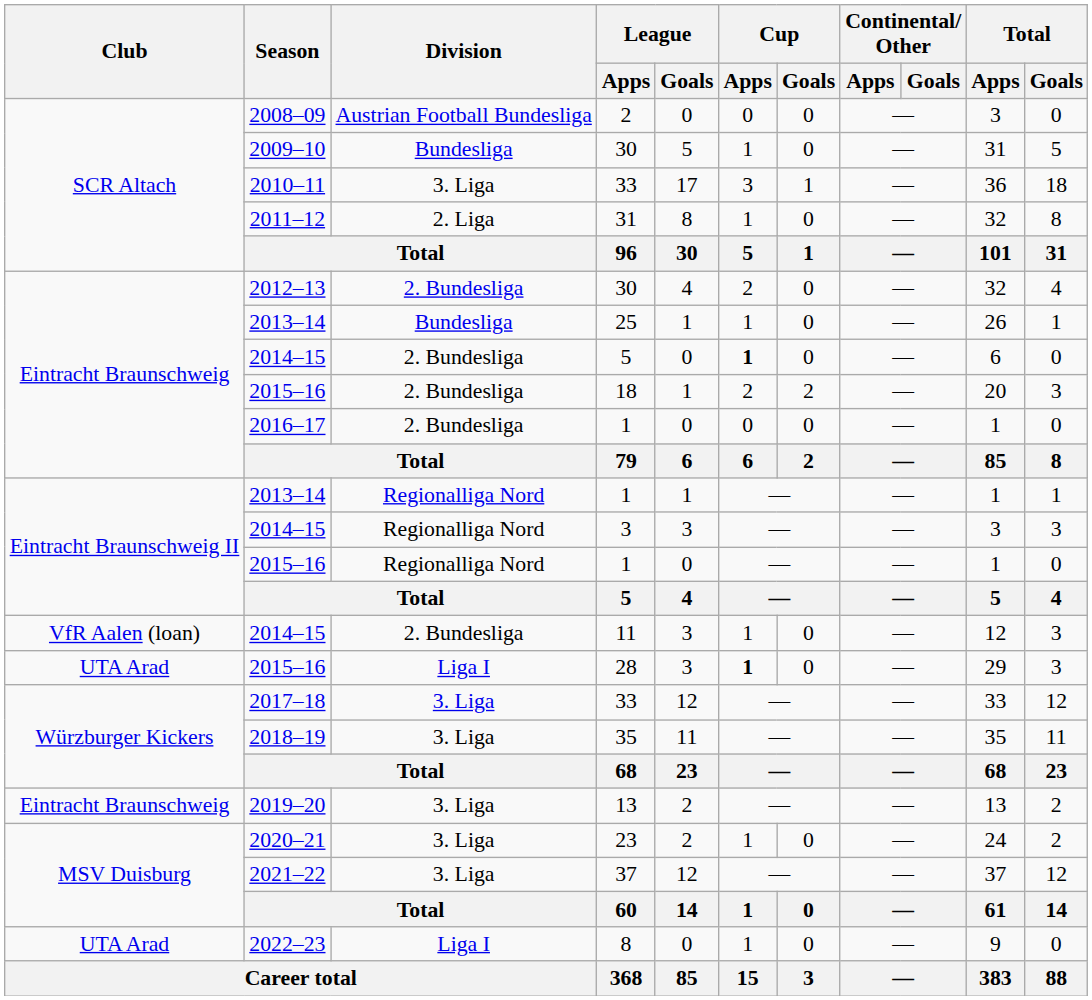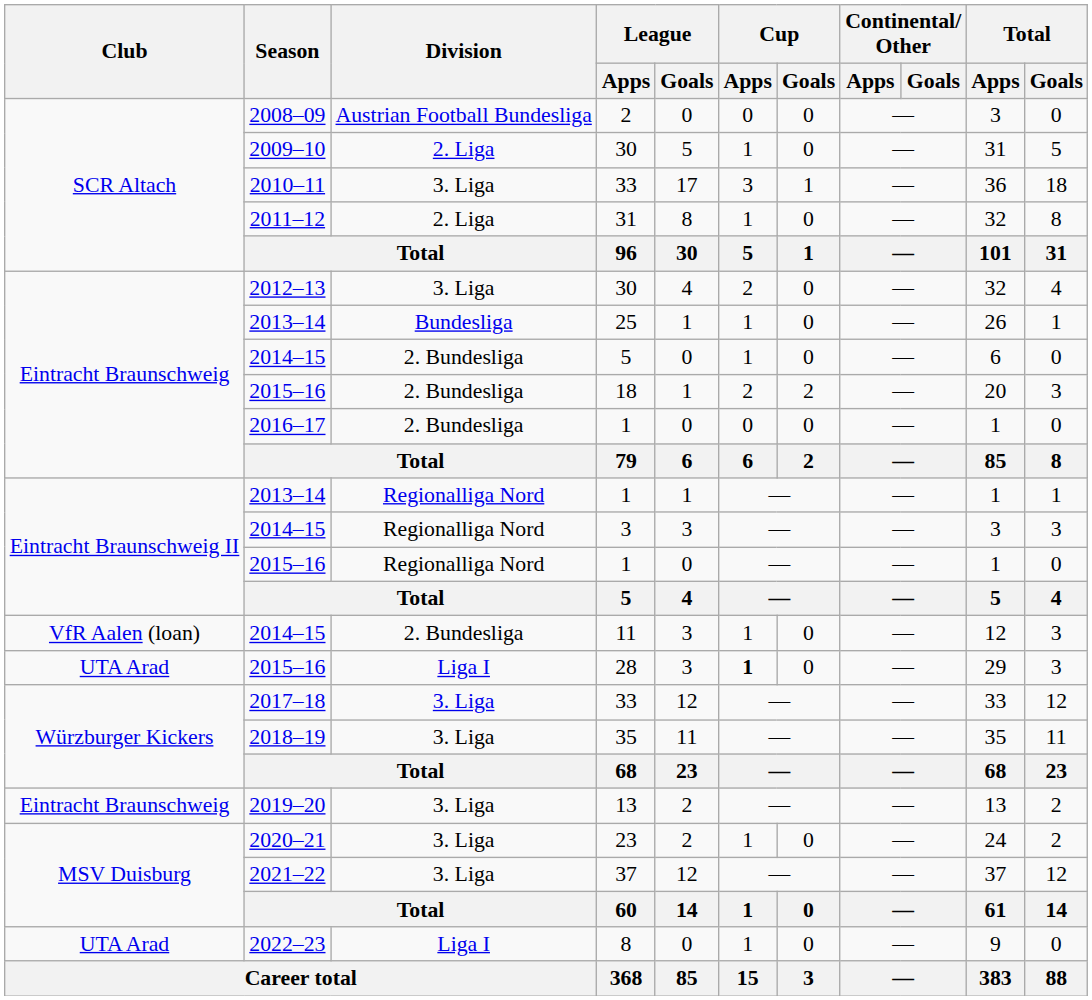 <table class="wikitable" style="text-align:center">
 <tr>
 <th rowspan="2">Club</th>
 <th rowspan="2">Season</th>
 <th rowspan="2">Division</th>
 <th colspan="2">League</th>
 <th colspan="2">Cup</th>
 <th colspan="2">Continental/<br>Other</th>
 <th colspan="2">Total</th>
 </tr>
 <tr>
 <th>Apps</th>
 <th>Goals</th>
 <th>Apps</th>
 <th>Goals</th>
 <th>Apps</th>
 <th>Goals</th>
 <th>Apps</th>
 <th>Goals</th>
 </tr>
 <tr>
 <td rowspan="5"><a href='#'>SCR Altach</a></td>
 <td><a href='#'>2008–09</a></td>
 <td><a href='#'>Austrian Football Bundesliga</a></td>
 <td>2</td>
 <td>0</td>
 <td>0</td>
 <td>0</td>
 <td colspan="2">—</td>
 <td>3</td>
 <td>0</td>
 </tr>
 <tr>
 <td><a href='#'>2009–10</a></td>
-<td><a href='#'>Bundesliga</a></td>
+<td><a href='#'>2. Liga</a></td>
 <td>30</td>
 <td>5</td>
 <td>1</td>
 <td>0</td>
 <td colspan="2">—</td>
 <td>31</td>
 <td>5</td>
 </tr>
 <tr>
 <td><a href='#'>2010–11</a></td>
 <td>3. Liga</td>
 <td>33</td>
 <td>17</td>
 <td>3</td>
 <td>1</td>
 <td colspan="2">—</td>
 <td>36</td>
 <td>18</td>
 </tr>
 <tr>
 <td><a href='#'>2011–12</a></td>
 <td>2. Liga</td>
 <td>31</td>
 <td>8</td>
 <td>1</td>
 <td>0</td>
 <td colspan="2">—</td>
 <td>32</td>
 <td>8</td>
 </tr>
 <tr>
 <th colspan="2">Total</th>
 <th>96</th>
 <th>30</th>
 <th>5</th>
 <th>1</th>
 <th colspan="2">—</th>
 <th>101</th>
 <th>31</th>
 </tr>
 <tr>
 <td rowspan="6"><a href='#'>Eintracht Braunschweig</a></td>
 <td><a href='#'>2012–13</a></td>
-<td><a href='#'>2. Bundesliga</a></td>
+<td>3. Liga</td>
 <td>30</td>
 <td>4</td>
 <td>2</td>
 <td>0</td>
 <td colspan="2">—</td>
 <td>32</td>
 <td>4</td>
 </tr>
 <tr>
 <td><a href='#'>2013–14</a></td>
 <td><a href='#'>Bundesliga</a></td>
 <td>25</td>
 <td>1</td>
 <td>1</td>
 <td>0</td>
 <td colspan="2">—</td>
 <td>26</td>
 <td>1</td>
 </tr>
 <tr>
 <td><a href='#'>2014–15</a></td>
 <td>2. Bundesliga</td>
 <td>5</td>
 <td>0</td>
-<td><strong>1</strong></td>
+<td>1</td>
 <td>0</td>
 <td colspan="2">—</td>
 <td>6</td>
 <td>0</td>
 </tr>
 <tr>
 <td><a href='#'>2015–16</a></td>
 <td>2. Bundesliga</td>
 <td>18</td>
 <td>1</td>
 <td>2</td>
 <td>2</td>
 <td colspan="2">—</td>
 <td>20</td>
 <td>3</td>
 </tr>
 <tr>
 <td><a href='#'>2016–17</a></td>
 <td>2. Bundesliga</td>
 <td>1</td>
 <td>0</td>
 <td>0</td>
 <td>0</td>
 <td colspan="2">—</td>
 <td>1</td>
 <td>0</td>
 </tr>
 <tr>
 <th colspan="2">Total</th>
 <th>79</th>
 <th>6</th>
 <th>6</th>
 <th>2</th>
 <th colspan="2">—</th>
 <th>85</th>
 <th>8</th>
 </tr>
 <tr>
 <td rowspan="4"><a href='#'>Eintracht Braunschweig II</a></td>
 <td><a href='#'>2013–14</a></td>
 <td><a href='#'>Regionalliga Nord</a></td>
 <td>1</td>
 <td>1</td>
 <td colspan="2">—</td>
 <td colspan="2">—</td>
 <td>1</td>
 <td>1</td>
 </tr>
 <tr>
 <td><a href='#'>2014–15</a></td>
 <td>Regionalliga Nord</td>
 <td>3</td>
 <td>3</td>
 <td colspan="2">—</td>
 <td colspan="2">—</td>
 <td>3</td>
 <td>3</td>
 </tr>
 <tr>
 <td><a href='#'>2015–16</a></td>
 <td>Regionalliga Nord</td>
 <td>1</td>
 <td>0</td>
 <td colspan="2">—</td>
 <td colspan="2">—</td>
 <td>1</td>
 <td>0</td>
 </tr>
 <tr>
 <th colspan="2">Total</th>
 <th>5</th>
 <th>4</th>
 <th colspan="2">—</th>
 <th colspan="2">—</th>
 <th>5</th>
 <th>4</th>
 </tr>
 <tr>
 <td><a href='#'>VfR Aalen</a> (loan)</td>
 <td><a href='#'>2014–15</a></td>
 <td>2. Bundesliga</td>
 <td>11</td>
 <td>3</td>
 <td>1</td>
 <td>0</td>
 <td colspan="2">—</td>
 <td>12</td>
 <td>3</td>
 </tr>
 <tr>
 <td><a href='#'>UTA Arad</a></td>
 <td><a href='#'>2015–16</a></td>
 <td><a href='#'>Liga I</a></td>
 <td>28</td>
 <td>3</td>
 <td><strong>1</strong></td>
 <td>0</td>
 <td colspan="2">—</td>
 <td>29</td>
 <td>3</td>
 </tr>
 <tr>
 <td rowspan="3"><a href='#'>Würzburger Kickers</a></td>
 <td><a href='#'>2017–18</a></td>
 <td><a href='#'>3. Liga</a></td>
 <td>33</td>
 <td>12</td>
 <td colspan="2">—</td>
 <td colspan="2">—</td>
 <td>33</td>
 <td>12</td>
 </tr>
 <tr>
 <td><a href='#'>2018–19</a></td>
 <td>3. Liga</td>
 <td>35</td>
 <td>11</td>
 <td colspan="2">—</td>
 <td colspan="2">—</td>
 <td>35</td>
 <td>11</td>
 </tr>
 <tr>
 <th colspan="2">Total</th>
 <th>68</th>
 <th>23</th>
 <th colspan="2">—</th>
 <th colspan="2">—</th>
 <th>68</th>
 <th>23</th>
 </tr>
 <tr>
 <td><a href='#'>Eintracht Braunschweig</a></td>
 <td><a href='#'>2019–20</a></td>
 <td>3. Liga</td>
 <td>13</td>
 <td>2</td>
 <td colspan="2">—</td>
 <td colspan="2">—</td>
 <td>13</td>
 <td>2</td>
 </tr>
 <tr>
 <td rowspan="3"><a href='#'>MSV Duisburg</a></td>
 <td><a href='#'>2020–21</a></td>
 <td>3. Liga</td>
 <td>23</td>
 <td>2</td>
 <td>1</td>
 <td>0</td>
 <td colspan="2">—</td>
 <td>24</td>
 <td>2</td>
 </tr>
 <tr>
 <td><a href='#'>2021–22</a></td>
 <td>3. Liga</td>
 <td>37</td>
 <td>12</td>
 <td colspan="2">—</td>
 <td colspan="2">—</td>
 <td>37</td>
 <td>12</td>
 </tr>
 <tr>
 <th colspan="2">Total</th>
 <th>60</th>
 <th>14</th>
 <th>1</th>
 <th>0</th>
 <th colspan="2">—</th>
 <th>61</th>
 <th>14</th>
 </tr>
 <tr>
 <td><a href='#'>UTA Arad</a></td>
 <td><a href='#'>2022–23</a></td>
 <td><a href='#'>Liga I</a></td>
 <td>8</td>
 <td>0</td>
 <td>1</td>
 <td>0</td>
 <td colspan="2">—</td>
 <td>9</td>
 <td>0</td>
 </tr>
 <tr>
 <th colspan="3">Career total</th>
 <th>368</th>
 <th>85</th>
 <th>15</th>
 <th>3</th>
 <th colspan="2">—</th>
 <th>383</th>
 <th>88</th>
 </tr>
 </table>
